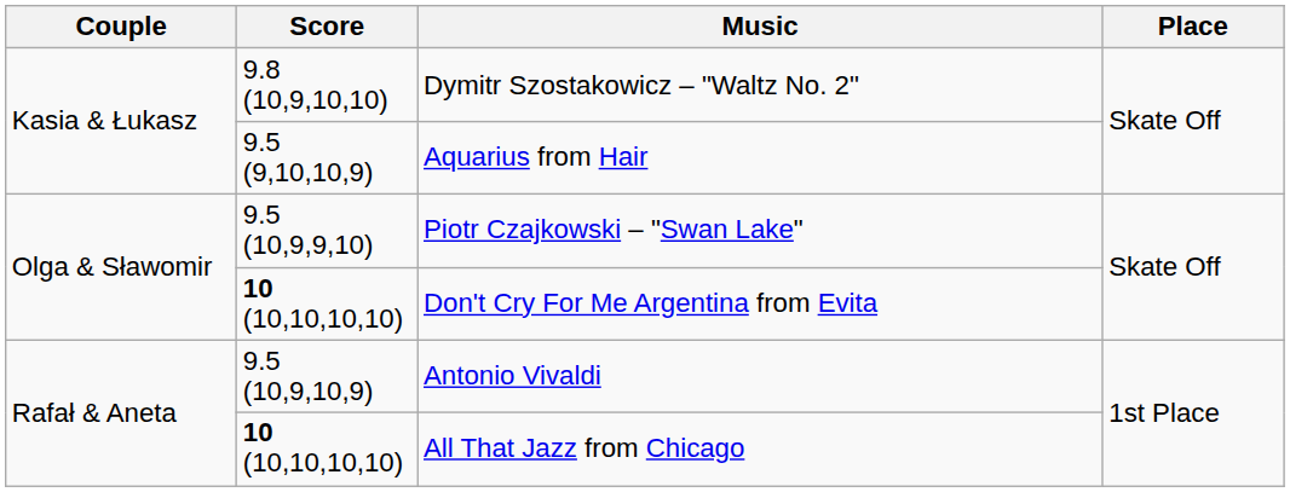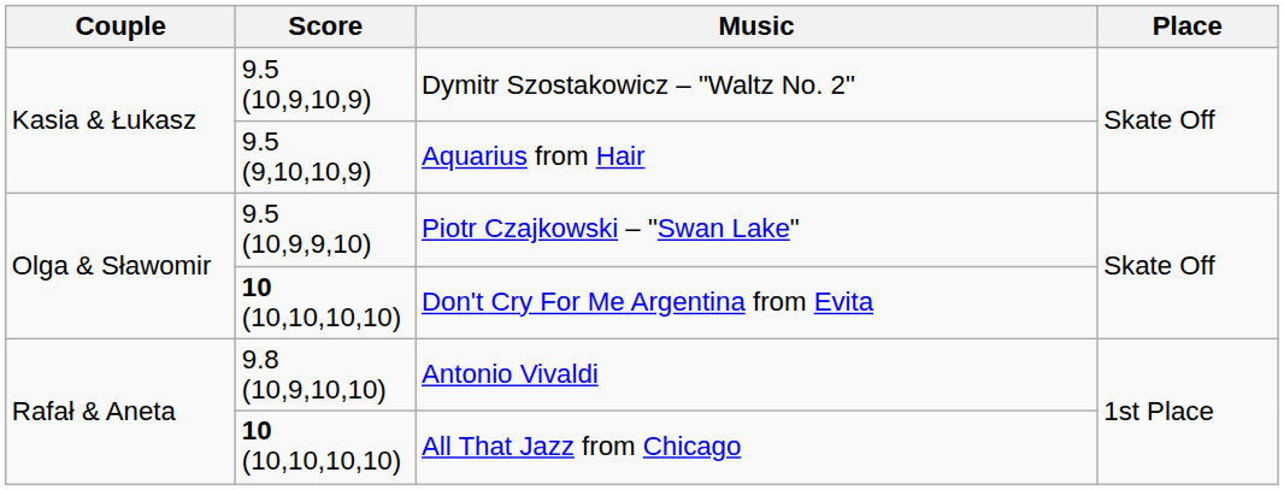 <table class="wikitable">
 <tr>
 <th style="width:130px;">Couple</th>
 <th style="width:100px;">Score</th>
 <th style="width:400px;">Music</th>
 <th style="width:100px;">Place</th>
 </tr>
 <tr>
 <td rowspan="2">Kasia & Łukasz</td>
-<td>9.8 (10,9,10,10)</td>
+<td>9.5 (10,9,10,9)</td>
 <td>Dymitr Szostakowicz – "Waltz No. 2"</td>
 <td rowspan="2">Skate Off</td>
 </tr>
 <tr>
 <td>9.5 (9,10,10,9)</td>
 <td><a href='#'>Aquarius</a> from <a href='#'>Hair</a></td>
 </tr>
 <tr>
 <td rowspan="2">Olga & Sławomir</td>
 <td>9.5 (10,9,9,10)</td>
 <td><a href='#'>Piotr Czajkowski</a> – "<a href='#'>Swan Lake</a>"</td>
 <td rowspan="2">Skate Off</td>
 </tr>
 <tr>
 <td><strong>10</strong> (10,10,10,10)</td>
 <td><a href='#'>Don't Cry For Me Argentina</a> from <a href='#'>Evita</a></td>
 </tr>
 <tr>
 <td rowspan="2">Rafał & Aneta</td>
-<td>9.5 (10,9,10,9)</td>
+<td>9.8 (10,9,10,10)</td>
 <td><a href='#'>Antonio Vivaldi</a></td>
 <td rowspan="2">1st Place</td>
 </tr>
 <tr>
 <td><strong>10</strong> (10,10,10,10)</td>
 <td><a href='#'>All That Jazz</a> from <a href='#'>Chicago</a></td>
 </tr>
 </table>
